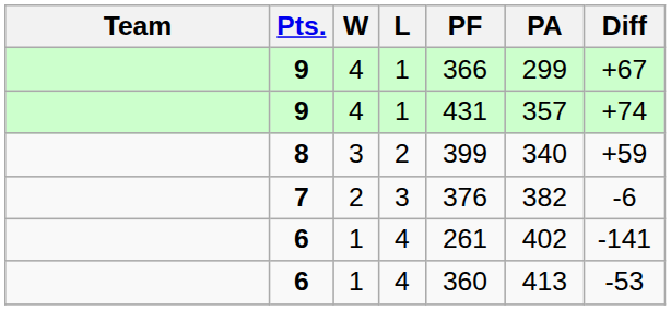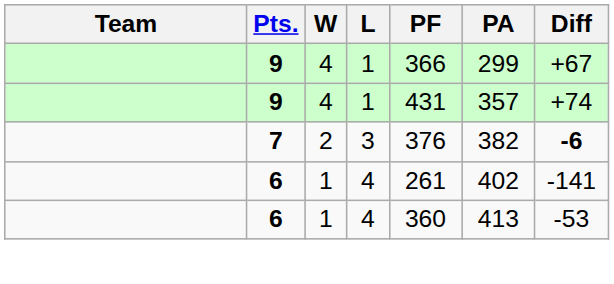 <table class=wikitable>
 <tr align=center>
 <th width=150px>Team</th>
 <th width=30px><a href='#'>Pts.</a></th>
 <th width=20px>W</th>
 <th width=20px>L</th>
 <th width=40px>PF</th>
 <th width=40px>PA</th>
 <th width=40px>Diff</th>
 </tr>
 <tr align=center bgcolor="#ccffcc">
 <td align=left></td>
 <td><strong>9</strong></td>
 <td>4</td>
 <td>1</td>
 <td>366</td>
 <td>299</td>
 <td>+67</td>
 </tr>
 <tr align=center bgcolor="#ccffcc">
 <td align=left></td>
 <td><strong>9</strong></td>
 <td>4</td>
 <td>1</td>
 <td>431</td>
 <td>357</td>
 <td>+74</td>
 </tr>
 <tr align=center>
 <td align=left></td>
-<td><strong>8</strong></td>
-<td>3</td>
-<td>2</td>
-<td>399</td>
-<td>340</td>
-<td>+59</td>
-</tr>
-<tr align=center>
-<td align=left></td>
 <td><strong>7</strong></td>
 <td>2</td>
 <td>3</td>
 <td>376</td>
 <td>382</td>
-<td>-6</td>
+<td><strong>-6</strong></td>
 </tr>
 <tr align=center>
 <td align=left></td>
 <td><strong>6</strong></td>
 <td>1</td>
 <td>4</td>
 <td>261</td>
 <td>402</td>
 <td>-141</td>
 </tr>
 <tr align=center>
 <td align=left></td>
 <td><strong>6</strong></td>
 <td>1</td>
 <td>4</td>
 <td>360</td>
 <td>413</td>
 <td>-53</td>
 </tr>
 </table>
